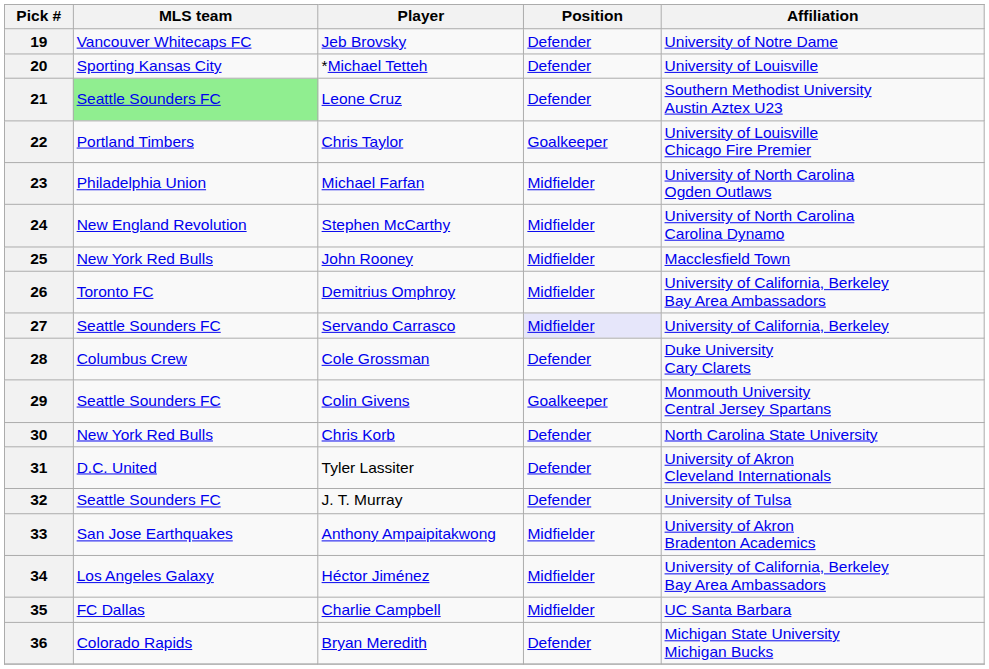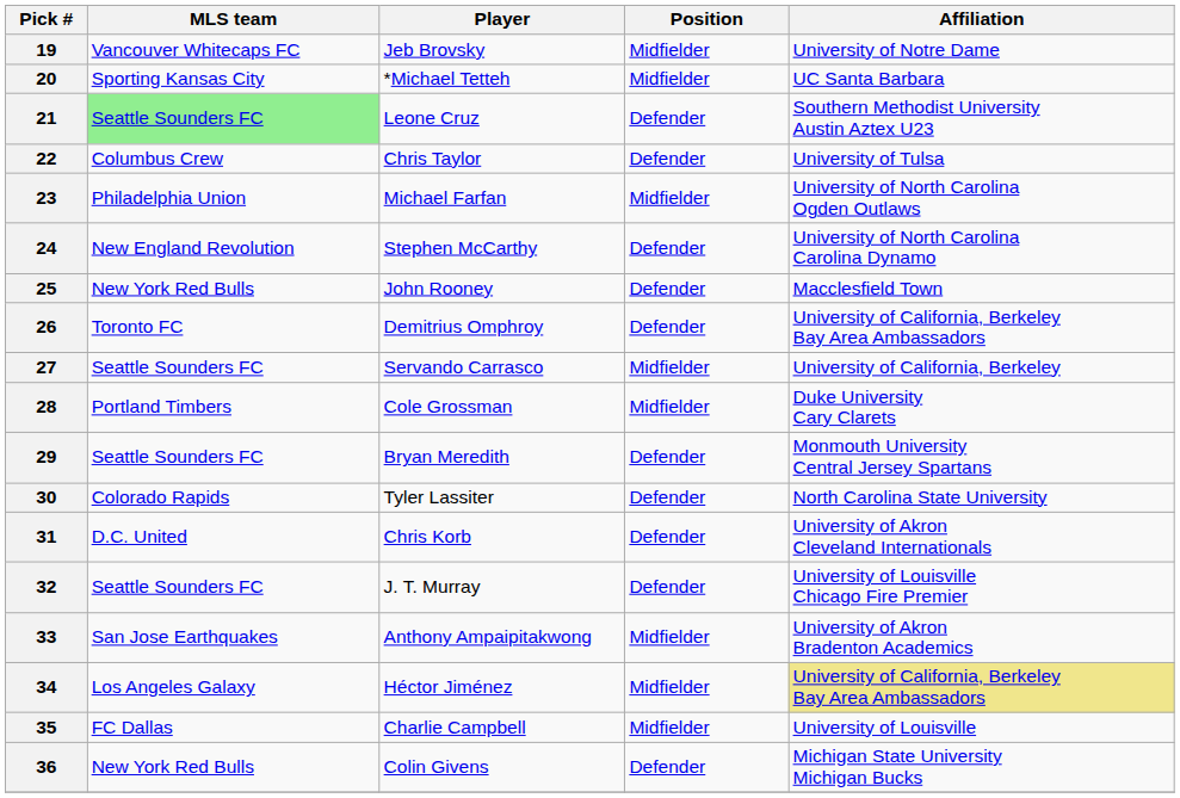 <table class="wikitable sortable" style="width:80%">
 <tr>
 <th width=7%>Pick #</th>
 <th width=25%>MLS team</th>
 <th width=21%>Player</th>
 <th width=14%>Position</th>
 <th>Affiliation</th>
 </tr>
 <tr>
 <th>19</th>
 <td><a href='#'>Vancouver Whitecaps FC</a></td>
 <td> <a href='#'>Jeb Brovsky</a></td>
-<td><a href='#'>Defender</a></td>
+<td><a href='#'>Midfielder</a></td>
 <td><a href='#'>University of Notre Dame</a></td>
 </tr>
 <tr>
 <th>20</th>
 <td><a href='#'>Sporting Kansas City</a> </td>
 <td> *<a href='#'>Michael Tetteh</a></td>
-<td><a href='#'>Defender</a></td>
-<td><a href='#'>University of Louisville</a></td>
+<td><a href='#'>Midfielder</a></td>
+<td><a href='#'>UC Santa Barbara</a></td>
 </tr>
 <tr>
 <th>21</th>
 <td style="background: lightgreen;"><a href='#'>Seattle Sounders FC</a> </td>
 <td> <a href='#'>Leone Cruz</a></td>
 <td><a href='#'>Defender</a></td>
 <td><a href='#'>Southern Methodist University</a><br><a href='#'>Austin Aztex U23</a></td>
 </tr>
 <tr>
 <th>22</th>
-<td><a href='#'>Portland Timbers</a> </td>
+<td><a href='#'>Columbus Crew</a> </td>
 <td> <a href='#'>Chris Taylor</a></td>
-<td><a href='#'>Goalkeeper</a></td>
-<td><a href='#'>University of Louisville</a><br><a href='#'>Chicago Fire Premier</a></td>
+<td><a href='#'>Defender</a></td>
+<td><a href='#'>University of Tulsa</a></td>
 </tr>
 <tr>
 <th>23</th>
 <td><a href='#'>Philadelphia Union</a></td>
 <td> <a href='#'>Michael Farfan</a></td>
 <td><a href='#'>Midfielder</a></td>
 <td><a href='#'>University of North Carolina</a><br><a href='#'>Ogden Outlaws</a></td>
 </tr>
 <tr>
 <th>24</th>
 <td><a href='#'>New England Revolution</a></td>
 <td> <a href='#'>Stephen McCarthy</a></td>
-<td><a href='#'>Midfielder</a></td>
+<td><a href='#'>Defender</a></td>
 <td><a href='#'>University of North Carolina</a><br><a href='#'>Carolina Dynamo</a></td>
 </tr>
 <tr>
 <th>25</th>
 <td><a href='#'>New York Red Bulls</a> </td>
 <td> <a href='#'>John Rooney</a></td>
-<td><a href='#'>Midfielder</a></td>
+<td><a href='#'>Defender</a></td>
 <td><a href='#'>Macclesfield Town</a></td>
 </tr>
 <tr>
 <th>26</th>
 <td><a href='#'>Toronto FC</a></td>
 <td> <a href='#'>Demitrius Omphroy</a></td>
-<td><a href='#'>Midfielder</a></td>
+<td><a href='#'>Defender</a></td>
 <td><a href='#'>University of California, Berkeley</a><br><a href='#'>Bay Area Ambassadors</a></td>
 </tr>
 <tr>
 <th>27</th>
 <td><a href='#'>Seattle Sounders FC</a> </td>
 <td> <a href='#'>Servando Carrasco</a></td>
-<td style="background: lavender;"><a href='#'>Midfielder</a></td>
+<td><a href='#'>Midfielder</a></td>
 <td><a href='#'>University of California, Berkeley</a></td>
 </tr>
 <tr>
 <th>28</th>
-<td><a href='#'>Columbus Crew</a> </td>
+<td><a href='#'>Portland Timbers</a> </td>
 <td> <a href='#'>Cole Grossman</a></td>
-<td><a href='#'>Defender</a></td>
+<td><a href='#'>Midfielder</a></td>
 <td><a href='#'>Duke University</a><br><a href='#'>Cary Clarets</a></td>
 </tr>
 <tr>
 <th>29</th>
 <td><a href='#'>Seattle Sounders FC</a></td>
-<td> <a href='#'>Colin Givens</a></td>
-<td><a href='#'>Goalkeeper</a></td>
+<td> <a href='#'>Bryan Meredith</a></td>
+<td><a href='#'>Defender</a></td>
 <td><a href='#'>Monmouth University</a><br><a href='#'>Central Jersey Spartans</a></td>
 </tr>
 <tr>
 <th>30</th>
-<td><a href='#'>New York Red Bulls</a> </td>
-<td> <a href='#'>Chris Korb</a></td>
+<td><a href='#'>Colorado Rapids</a></td>
+<td> Tyler Lassiter</td>
 <td><a href='#'>Defender</a></td>
 <td><a href='#'>North Carolina State University</a></td>
 </tr>
 <tr>
 <th>31</th>
 <td><a href='#'>D.C. United</a> </td>
-<td> Tyler Lassiter</td>
+<td> <a href='#'>Chris Korb</a></td>
 <td><a href='#'>Defender</a></td>
 <td><a href='#'>University of Akron</a><br><a href='#'>Cleveland Internationals</a></td>
 </tr>
 <tr>
 <th>32</th>
 <td><a href='#'>Seattle Sounders FC</a> </td>
 <td> J. T. Murray</td>
 <td><a href='#'>Defender</a></td>
-<td><a href='#'>University of Tulsa</a></td>
+<td><a href='#'>University of Louisville</a><br><a href='#'>Chicago Fire Premier</a></td>
 </tr>
 <tr>
 <th>33</th>
 <td><a href='#'>San Jose Earthquakes</a></td>
 <td> <a href='#'>Anthony Ampaipitakwong</a></td>
 <td><a href='#'>Midfielder</a></td>
 <td><a href='#'>University of Akron</a><br><a href='#'>Bradenton Academics</a></td>
 </tr>
 <tr>
 <th>34</th>
 <td><a href='#'>Los Angeles Galaxy</a></td>
 <td> <a href='#'>Héctor Jiménez</a></td>
 <td><a href='#'>Midfielder</a></td>
-<td><a href='#'>University of California, Berkeley</a><br><a href='#'>Bay Area Ambassadors</a></td>
+<td style="background: khaki;"><a href='#'>University of California, Berkeley</a><br><a href='#'>Bay Area Ambassadors</a></td>
 </tr>
 <tr>
 <th>35</th>
 <td><a href='#'>FC Dallas</a></td>
 <td> <a href='#'>Charlie Campbell</a></td>
 <td><a href='#'>Midfielder</a></td>
-<td><a href='#'>UC Santa Barbara</a></td>
+<td><a href='#'>University of Louisville</a></td>
 </tr>
 <tr>
 <th>36</th>
-<td><a href='#'>Colorado Rapids</a></td>
-<td> <a href='#'>Bryan Meredith</a></td>
+<td><a href='#'>New York Red Bulls</a> </td>
+<td> <a href='#'>Colin Givens</a></td>
 <td><a href='#'>Defender</a></td>
 <td><a href='#'>Michigan State University</a><br><a href='#'>Michigan Bucks</a></td>
 </tr>
 <tr>
 </tr>
 </table>
